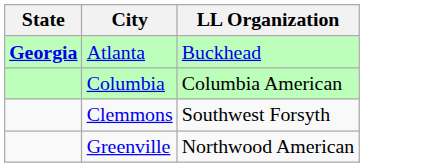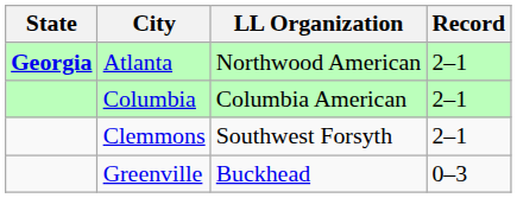 <table class="wikitable">
 <tr>
 <th>State</th>
 <th>City</th>
 <th>LL Organization</th>
+<th>Record</th>
 </tr>
 <tr bgcolor=#bbffbb>
 <td><strong> <a href='#'>Georgia</a></strong></td>
 <td><a href='#'>Atlanta</a></td>
-<td><a href='#'>Buckhead</a></td>
+<td>Northwood American</td>
+<td>2–1</td>
 </tr>
 <tr bgcolor=#bbffbb>
 <td><strong></strong></td>
 <td><a href='#'>Columbia</a></td>
 <td>Columbia American</td>
+<td>2–1</td>
 </tr>
 <tr>
 <td><strong></strong></td>
 <td><a href='#'>Clemmons</a></td>
 <td>Southwest Forsyth</td>
+<td>2–1</td>
 </tr>
 <tr>
 <td><strong></strong></td>
 <td><a href='#'>Greenville</a></td>
-<td>Northwood American</td>
+<td><a href='#'>Buckhead</a></td>
+<td>0–3</td>
 </tr>
 </table>
